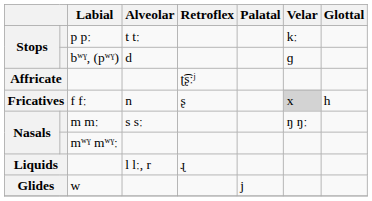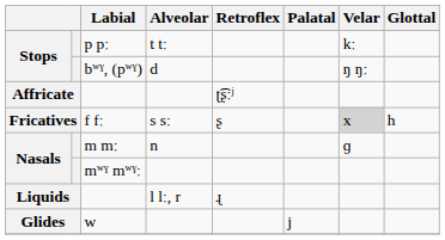 <table class="wikitable">
 <tr>
 <th colspan="2"></th>
 <th>Labial</th>
 <th>Alveolar</th>
 <th>Retroflex</th>
 <th>Palatal</th>
 <th>Velar</th>
 <th>Glottal</th>
 </tr>
 <tr>
 <th rowspan="2">Stops</th>
 <th></th>
 <td>p pː</td>
 <td>t tː</td>
 <td></td>
 <td></td>
 <td>kː</td>
 <td></td>
 </tr>
 <tr>
 <th></th>
 <td>bʷˠ, (pʷˠ)</td>
 <td>d</td>
 <td></td>
 <td></td>
-<td>ɡ</td>
+<td>ŋ ŋː</td>
 <td></td>
 </tr>
 <tr>
 <th colspan="2">Affricate</th>
 <td></td>
 <td></td>
 <td>ʈ͡ʂːʲ</td>
 <td></td>
 <td></td>
 <td></td>
 </tr>
 <tr>
 <th colspan="2">Fricatives</th>
 <td>f fː</td>
-<td>n</td>
+<td>s sː</td>
 <td>ʂ</td>
 <td></td>
 <td style="background: lightgrey;">x</td>
 <td>h</td>
 </tr>
 <tr>
 <th rowspan="2">Nasals</th>
 <th></th>
 <td>m mː</td>
-<td>s sː</td>
+<td>n</td>
 <td></td>
 <td></td>
-<td>ŋ ŋː</td>
+<td>ɡ</td>
 <td></td>
 </tr>
 <tr>
 <th></th>
 <td>mʷˠ mʷˠː</td>
 <td></td>
 <td></td>
 <td></td>
 <td></td>
 <td></td>
 </tr>
 <tr>
 <th colspan="2">Liquids</th>
 <td></td>
 <td>l lː, r</td>
 <td>ɻ</td>
 <td></td>
 <td></td>
 <td></td>
 </tr>
 <tr>
 <th colspan="2">Glides</th>
 <td>w</td>
 <td></td>
 <td></td>
 <td>j</td>
 <td></td>
 <td></td>
 </tr>
 <tr>
 </tr>
 </table>
